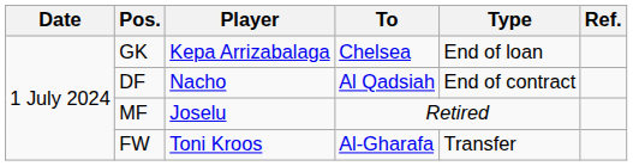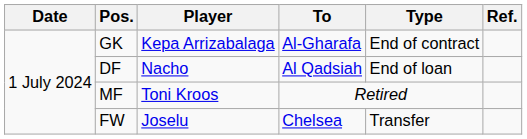 <table class="wikitable">
 <tr>
 <th>Date</th>
 <th>Pos.</th>
 <th>Player</th>
 <th>To</th>
 <th>Type</th>
 <th><abbr>Ref.</abbr></th>
 </tr>
 <tr>
 <td rowspan=4>1 July 2024</td>
 <td>GK</td>
 <td> <a href='#'>Kepa Arrizabalaga</a></td>
-<td> <a href='#'>Chelsea</a></td>
-<td>End of loan</td>
+<td> <a href='#'>Al-Gharafa</a></td>
+<td>End of contract</td>
 <td align="center"></td>
 </tr>
 <tr>
 <td>DF</td>
 <td> <a href='#'>Nacho</a></td>
 <td> <a href='#'>Al Qadsiah</a></td>
-<td>End of contract</td>
+<td>End of loan</td>
 <td align="center"></td>
 </tr>
 <tr>
 <td>MF</td>
-<td> <a href='#'>Joselu</a></td>
+<td> <a href='#'>Toni Kroos</a></td>
 <td colspan=2 align=center><em>Retired</em></td>
 <td align="center"></td>
 </tr>
 <tr>
 <td>FW</td>
-<td> <a href='#'>Toni Kroos</a></td>
-<td> <a href='#'>Al-Gharafa</a></td>
+<td> <a href='#'>Joselu</a></td>
+<td> <a href='#'>Chelsea</a></td>
 <td>Transfer</td>
 <td align="center"></td>
 </tr>
 </table>
